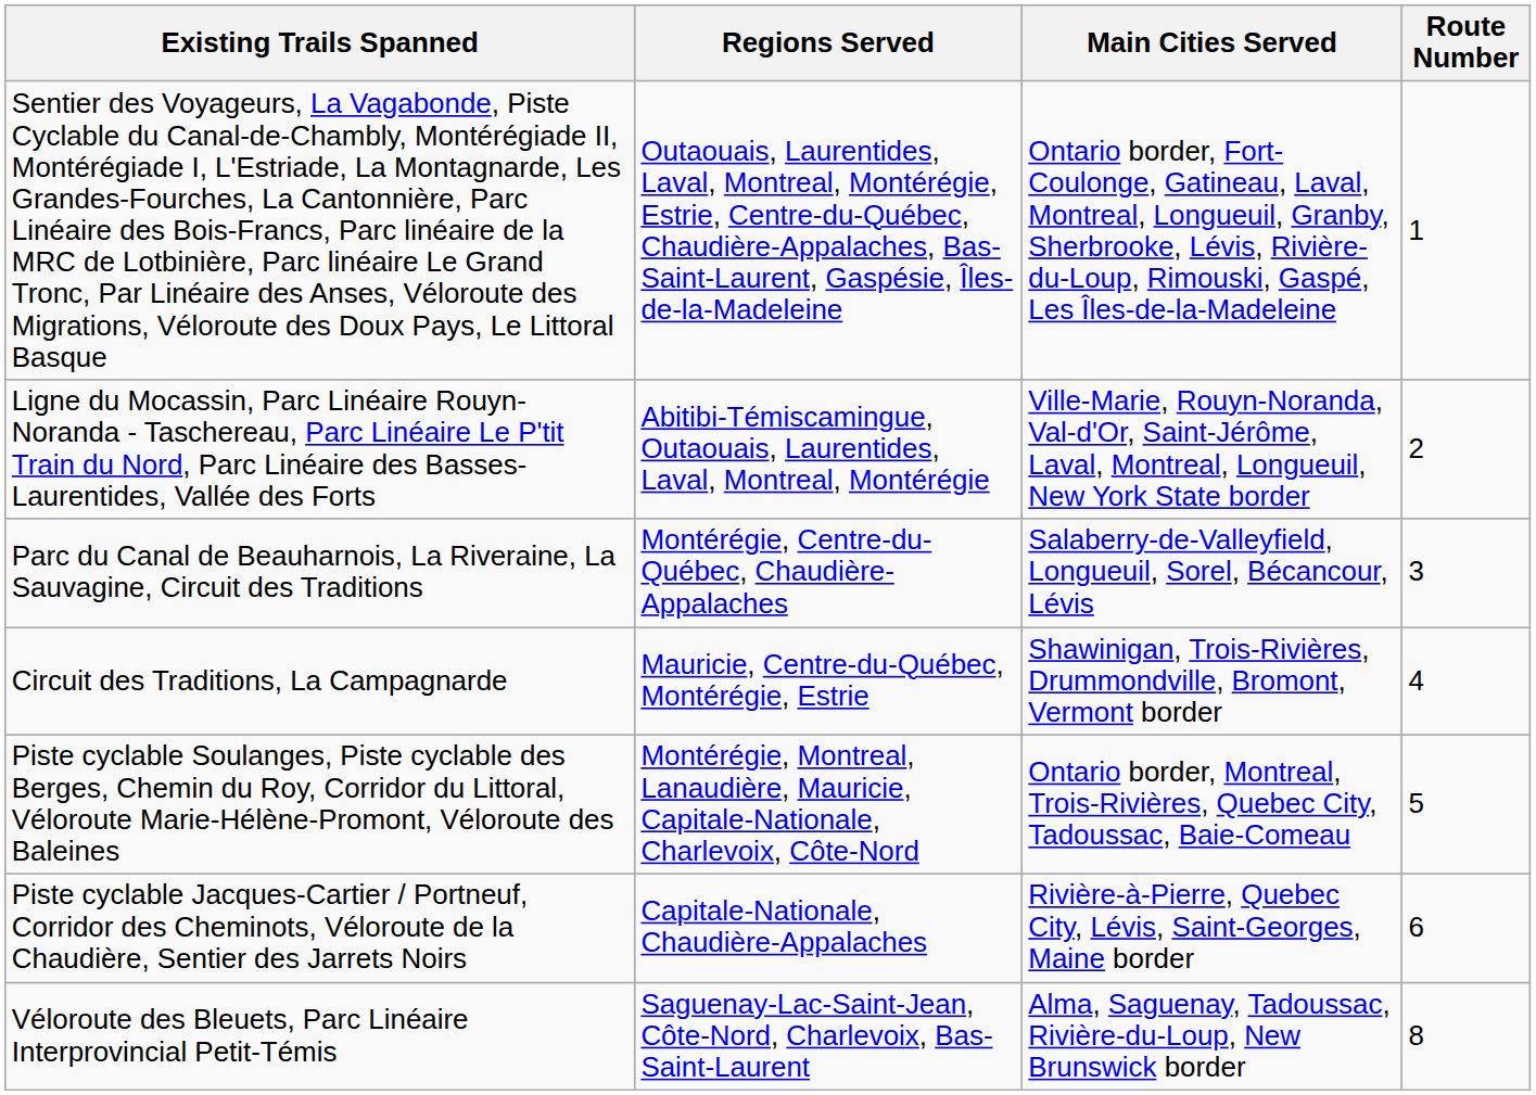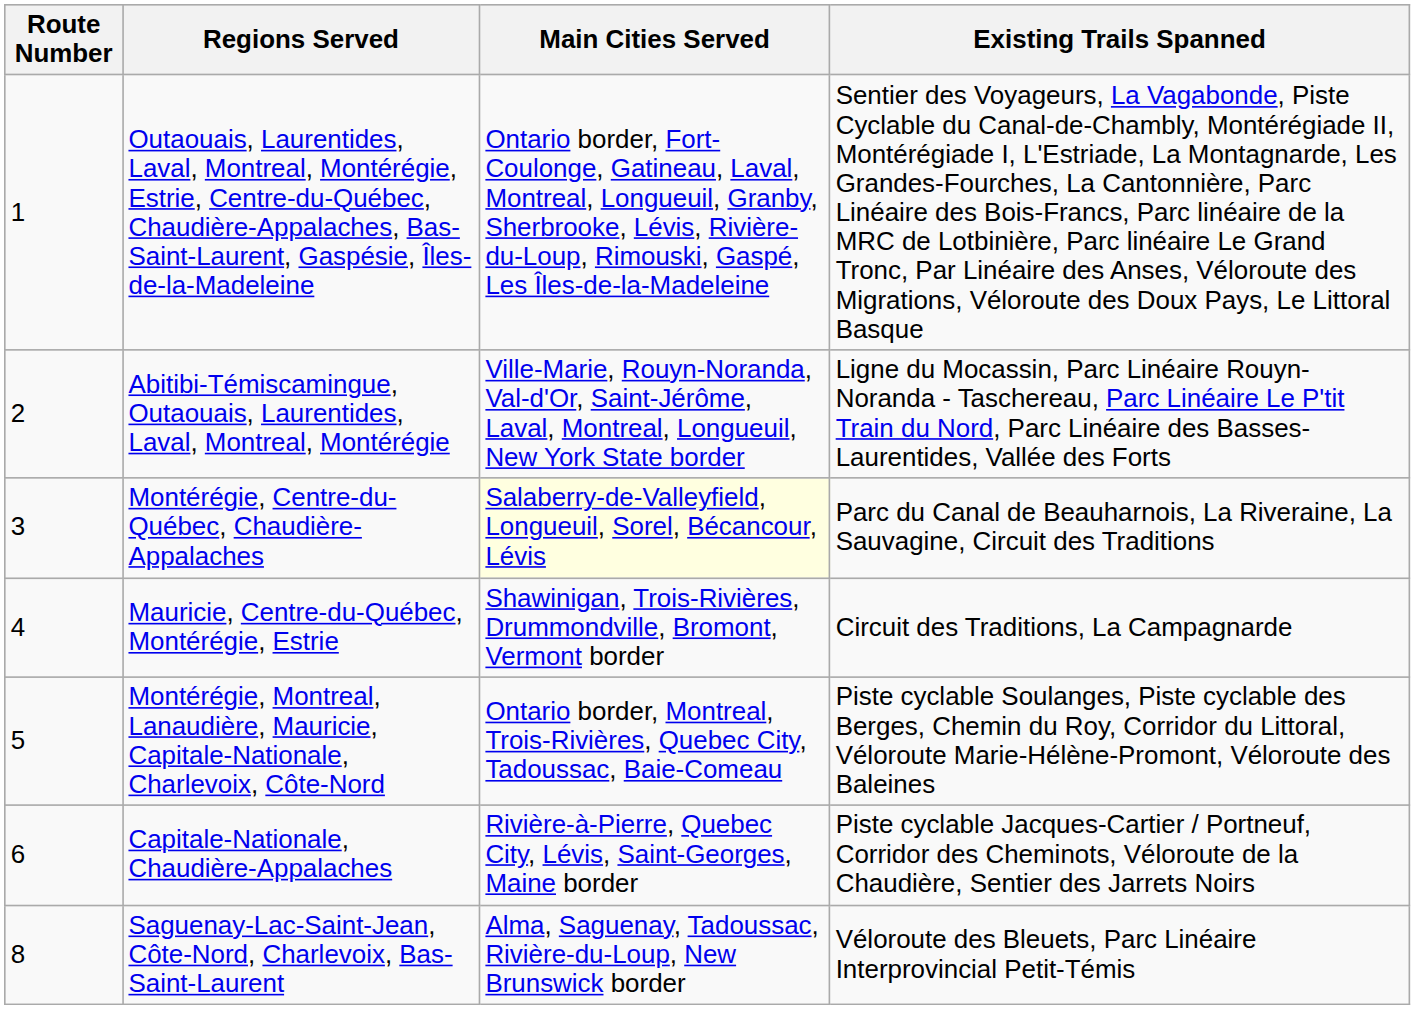 <table class="wikitable">
 <tr>
-<th>Existing Trails Spanned</th>
+<th>Route Number</th>
 <th>Regions Served</th>
 <th>Main Cities Served</th>
-<th>Route Number</th>
+<th>Existing Trails Spanned</th>
 </tr>
 <tr>
-<td>Sentier des Voyageurs, <a href='#'>La Vagabonde</a>, Piste Cyclable du Canal-de-Chambly, Montérégiade II, Montérégiade I, L'Estriade, La Montagnarde, Les Grandes-Fourches, La Cantonnière, Parc Linéaire des Bois-Francs, Parc linéaire de la MRC de Lotbinière, Parc linéaire Le Grand Tronc, Par Linéaire des Anses, Véloroute des Migrations, Véloroute des Doux Pays, Le Littoral Basque</td>
+<td>1</td>
 <td><a href='#'>Outaouais</a>, <a href='#'>Laurentides</a>, <a href='#'>Laval</a>, <a href='#'>Montreal</a>, <a href='#'>Montérégie</a>, <a href='#'>Estrie</a>, <a href='#'>Centre-du-Québec</a>, <a href='#'>Chaudière-Appalaches</a>, <a href='#'>Bas-Saint-Laurent</a>, <a href='#'>Gaspésie</a>, <a href='#'>Îles-de-la-Madeleine</a></td>
 <td><a href='#'>Ontario</a> border, <a href='#'>Fort-Coulonge</a>, <a href='#'>Gatineau</a>, <a href='#'>Laval</a>, <a href='#'>Montreal</a>, <a href='#'>Longueuil</a>, <a href='#'>Granby</a>, <a href='#'>Sherbrooke</a>, <a href='#'>Lévis</a>, <a href='#'>Rivière-du-Loup</a>, <a href='#'>Rimouski</a>, <a href='#'>Gaspé</a>, <a href='#'>Les Îles-de-la-Madeleine</a></td>
-<td>1</td>
+<td>Sentier des Voyageurs, <a href='#'>La Vagabonde</a>, Piste Cyclable du Canal-de-Chambly, Montérégiade II, Montérégiade I, L'Estriade, La Montagnarde, Les Grandes-Fourches, La Cantonnière, Parc Linéaire des Bois-Francs, Parc linéaire de la MRC de Lotbinière, Parc linéaire Le Grand Tronc, Par Linéaire des Anses, Véloroute des Migrations, Véloroute des Doux Pays, Le Littoral Basque</td>
 </tr>
 <tr>
-<td>Ligne du Mocassin, Parc Linéaire Rouyn-Noranda - Taschereau, <a href='#'>Parc Linéaire Le P'tit Train du Nord</a>, Parc Linéaire des Basses-Laurentides, Vallée des Forts</td>
+<td>2</td>
 <td><a href='#'>Abitibi-Témiscamingue</a>, <a href='#'>Outaouais</a>, <a href='#'>Laurentides</a>, <a href='#'>Laval</a>, <a href='#'>Montreal</a>, <a href='#'>Montérégie</a></td>
 <td><a href='#'>Ville-Marie</a>, <a href='#'>Rouyn-Noranda</a>, <a href='#'>Val-d'Or</a>, <a href='#'>Saint-Jérôme</a>, <a href='#'>Laval</a>, <a href='#'>Montreal</a>, <a href='#'>Longueuil</a>, <a href='#'>New York State border</a></td>
-<td>2</td>
+<td>Ligne du Mocassin, Parc Linéaire Rouyn-Noranda - Taschereau, <a href='#'>Parc Linéaire Le P'tit Train du Nord</a>, Parc Linéaire des Basses-Laurentides, Vallée des Forts</td>
 </tr>
 <tr>
+<td>3</td>
+<td><a href='#'>Montérégie</a>, <a href='#'>Centre-du-Québec</a>, <a href='#'>Chaudière-Appalaches</a></td>
+<td style="background: lightyellow;"><a href='#'>Salaberry-de-Valleyfield</a>, <a href='#'>Longueuil</a>, <a href='#'>Sorel</a>, <a href='#'>Bécancour</a>, <a href='#'>Lévis</a></td>
 <td>Parc du Canal de Beauharnois, La Riveraine, La Sauvagine, Circuit des Traditions</td>
-<td><a href='#'>Montérégie</a>, <a href='#'>Centre-du-Québec</a>, <a href='#'>Chaudière-Appalaches</a></td>
-<td><a href='#'>Salaberry-de-Valleyfield</a>, <a href='#'>Longueuil</a>, <a href='#'>Sorel</a>, <a href='#'>Bécancour</a>, <a href='#'>Lévis</a></td>
-<td>3</td>
 </tr>
 <tr>
-<td>Circuit des Traditions, La Campagnarde</td>
+<td>4</td>
 <td><a href='#'>Mauricie</a>, <a href='#'>Centre-du-Québec</a>, <a href='#'>Montérégie</a>, <a href='#'>Estrie</a></td>
 <td><a href='#'>Shawinigan</a>, <a href='#'>Trois-Rivières</a>, <a href='#'>Drummondville</a>, <a href='#'>Bromont</a>, <a href='#'>Vermont</a> border</td>
-<td>4</td>
+<td>Circuit des Traditions, La Campagnarde</td>
 </tr>
 <tr>
-<td>Piste cyclable Soulanges, Piste cyclable des Berges, Chemin du Roy, Corridor du Littoral, Véloroute Marie-Hélène-Promont, Véloroute des Baleines</td>
+<td>5</td>
 <td><a href='#'>Montérégie</a>, <a href='#'>Montreal</a>, <a href='#'>Lanaudière</a>, <a href='#'>Mauricie</a>, <a href='#'>Capitale-Nationale</a>, <a href='#'>Charlevoix</a>, <a href='#'>Côte-Nord</a></td>
 <td><a href='#'>Ontario</a> border, <a href='#'>Montreal</a>, <a href='#'>Trois-Rivières</a>, <a href='#'>Quebec City</a>, <a href='#'>Tadoussac</a>, <a href='#'>Baie-Comeau</a></td>
-<td>5</td>
+<td>Piste cyclable Soulanges, Piste cyclable des Berges, Chemin du Roy, Corridor du Littoral, Véloroute Marie-Hélène-Promont, Véloroute des Baleines</td>
 </tr>
 <tr>
-<td>Piste cyclable Jacques-Cartier / Portneuf, Corridor des Cheminots, Véloroute de la Chaudière, Sentier des Jarrets Noirs</td>
+<td>6</td>
 <td><a href='#'>Capitale-Nationale</a>, <a href='#'>Chaudière-Appalaches</a></td>
 <td><a href='#'>Rivière-à-Pierre</a>, <a href='#'>Quebec City</a>, <a href='#'>Lévis</a>, <a href='#'>Saint-Georges</a>, <a href='#'>Maine</a> border</td>
-<td>6</td>
+<td>Piste cyclable Jacques-Cartier / Portneuf, Corridor des Cheminots, Véloroute de la Chaudière, Sentier des Jarrets Noirs</td>
 </tr>
 <tr>
-<td>Véloroute des Bleuets, Parc Linéaire Interprovincial Petit-Témis</td>
+<td>8</td>
 <td><a href='#'>Saguenay-Lac-Saint-Jean</a>, <a href='#'>Côte-Nord</a>, <a href='#'>Charlevoix</a>, <a href='#'>Bas-Saint-Laurent</a></td>
 <td><a href='#'>Alma</a>, <a href='#'>Saguenay</a>, <a href='#'>Tadoussac</a>, <a href='#'>Rivière-du-Loup</a>, <a href='#'>New Brunswick</a> border</td>
-<td>8</td>
+<td>Véloroute des Bleuets, Parc Linéaire Interprovincial Petit-Témis</td>
 </tr>
 </table>
